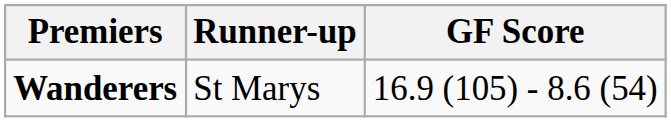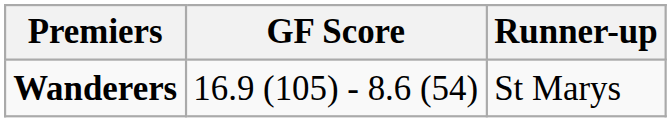 <table class="wikitable" style="text-align:left;">
 <tr style="background:#efefef;">
 <th>Premiers</th>
+<th>GF Score</th>
 <th>Runner-up</th>
-<th>GF Score</th>
 </tr>
 <tr>
 <td><strong>Wanderers</strong></td>
+<td>16.9 (105) - 8.6 (54)</td>
 <td>St Marys</td>
-<td>16.9 (105) - 8.6 (54)</td>
 </tr>
 </table>
